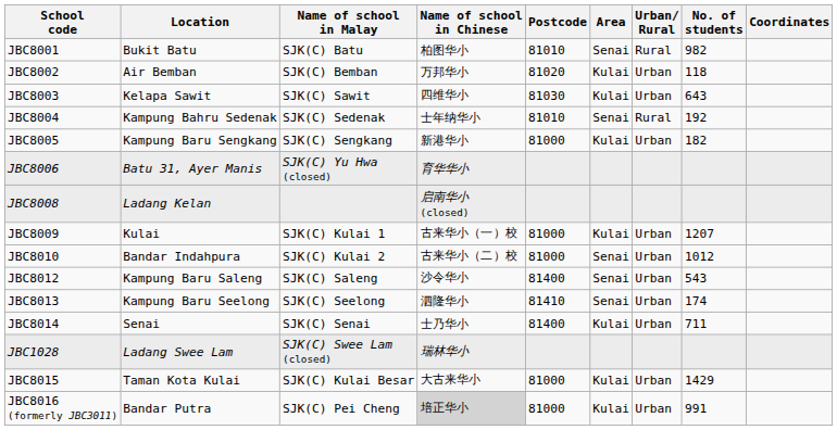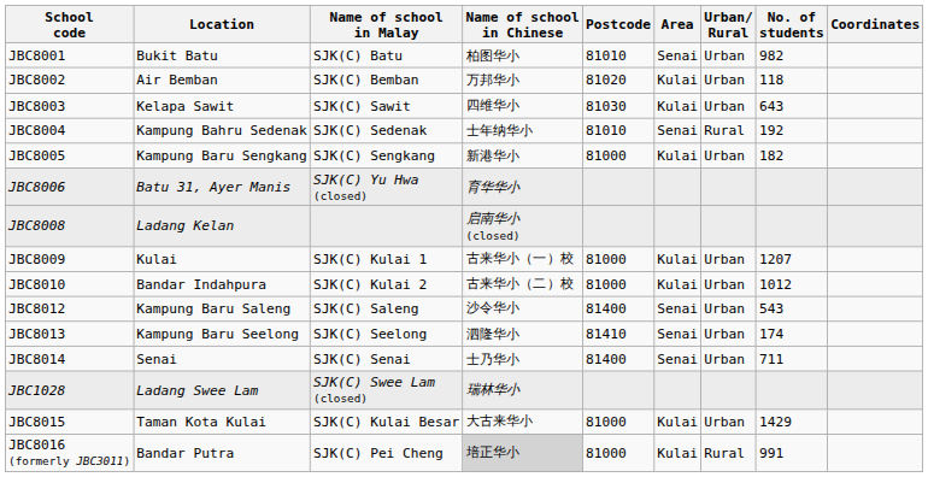 <table class="wikitable sortable">
 <tr>
 <th>School<br>code</th>
 <th>Location</th>
 <th>Name of school<br>in Malay</th>
 <th>Name of school<br>in Chinese</th>
 <th>Postcode</th>
 <th>Area</th>
 <th>Urban/<br>Rural</th>
 <th>No. of<br>students</th>
 <th>Coordinates</th>
 </tr>
 <tr>
 <td>JBC8001</td>
 <td>Bukit Batu</td>
 <td>SJK(C) Batu</td>
 <td>柏图华小</td>
 <td>81010</td>
 <td>Senai</td>
-<td>Rural</td>
+<td>Urban</td>
 <td>982</td>
 <td></td>
 </tr>
 <tr>
 <td>JBC8002</td>
 <td>Air Bemban</td>
 <td>SJK(C) Bemban</td>
 <td>万邦华小</td>
 <td>81020</td>
 <td>Kulai</td>
 <td>Urban</td>
 <td>118</td>
 <td></td>
 </tr>
 <tr>
 <td>JBC8003</td>
 <td>Kelapa Sawit</td>
 <td>SJK(C) Sawit</td>
 <td>四维华小</td>
 <td>81030</td>
 <td>Kulai</td>
 <td>Urban</td>
 <td>643</td>
 <td></td>
 </tr>
 <tr>
 <td>JBC8004</td>
 <td>Kampung Bahru Sedenak</td>
 <td>SJK(C) Sedenak</td>
 <td>士年纳华小</td>
 <td>81010</td>
 <td>Senai</td>
 <td>Rural</td>
 <td>192</td>
 <td></td>
 </tr>
 <tr>
 <td>JBC8005</td>
 <td>Kampung Baru Sengkang</td>
 <td>SJK(C) Sengkang</td>
 <td>新港华小</td>
 <td>81000</td>
 <td>Kulai</td>
 <td>Urban</td>
 <td>182</td>
 <td></td>
 </tr>
 <tr bgcolor="#ECECEC">
 <td><em>JBC8006</em></td>
 <td><em>Batu 31, Ayer Manis</em></td>
 <td><em>SJK(C) Yu Hwa</em><br><small>(closed)</small></td>
 <td><em>育华华小</em></td>
 <td></td>
 <td></td>
 <td></td>
 <td></td>
 <td></td>
 </tr>
 <tr bgcolor="#ECECEC">
 <td><em>JBC8008</em></td>
 <td><em>Ladang Kelan</em></td>
 <td></td>
 <td><em>启南华小</em><br><small>(closed)</small></td>
 <td></td>
 <td></td>
 <td></td>
 <td></td>
 <td></td>
 </tr>
 <tr>
 <td>JBC8009</td>
 <td>Kulai</td>
 <td>SJK(C) Kulai 1</td>
 <td>古来华小（一）校</td>
 <td>81000</td>
 <td>Kulai</td>
 <td>Urban</td>
 <td>1207</td>
 <td></td>
 </tr>
 <tr>
 <td>JBC8010</td>
 <td>Bandar Indahpura</td>
 <td>SJK(C) Kulai 2</td>
 <td>古来华小（二）校</td>
 <td>81000</td>
-<td>Senai</td>
+<td>Kulai</td>
 <td>Urban</td>
 <td>1012</td>
 <td></td>
 </tr>
 <tr>
 <td>JBC8012</td>
 <td>Kampung Baru Saleng</td>
 <td>SJK(C) Saleng</td>
 <td>沙令华小</td>
 <td>81400</td>
 <td>Senai</td>
 <td>Urban</td>
 <td>543</td>
 <td></td>
 </tr>
 <tr>
 <td>JBC8013</td>
 <td>Kampung Baru Seelong</td>
 <td>SJK(C) Seelong</td>
 <td>泗隆华小</td>
 <td>81410</td>
 <td>Senai</td>
 <td>Urban</td>
 <td>174</td>
 <td></td>
 </tr>
 <tr>
 <td>JBC8014</td>
 <td>Senai</td>
 <td>SJK(C) Senai</td>
 <td>士乃华小</td>
 <td>81400</td>
-<td>Kulai</td>
+<td>Senai</td>
 <td>Urban</td>
 <td>711</td>
 <td></td>
 </tr>
 <tr bgcolor="#ECECEC">
 <td><em>JBC1028</em></td>
 <td><em>Ladang Swee Lam</em></td>
 <td><em>SJK(C) Swee Lam</em><br><small>(closed)</small></td>
 <td><em>瑞林华小</em></td>
 <td></td>
 <td></td>
 <td></td>
 <td></td>
 <td></td>
 </tr>
 <tr>
 <td>JBC8015</td>
 <td>Taman Kota Kulai</td>
 <td>SJK(C) Kulai Besar</td>
 <td>大古来华小</td>
 <td>81000</td>
 <td>Kulai</td>
 <td>Urban</td>
 <td>1429</td>
 <td></td>
 </tr>
 <tr>
 <td>JBC8016<br><small>(formerly <em>JBC3011</em>)</small></td>
 <td>Bandar Putra</td>
 <td>SJK(C) Pei Cheng</td>
 <td style="background: lightgrey;">培正华小</td>
 <td>81000</td>
 <td>Kulai</td>
-<td>Urban</td>
+<td>Rural</td>
 <td>991</td>
 <td></td>
 </tr>
 </table>
